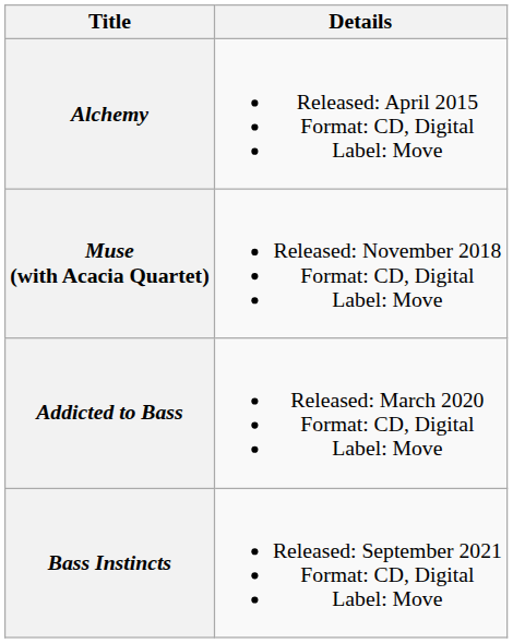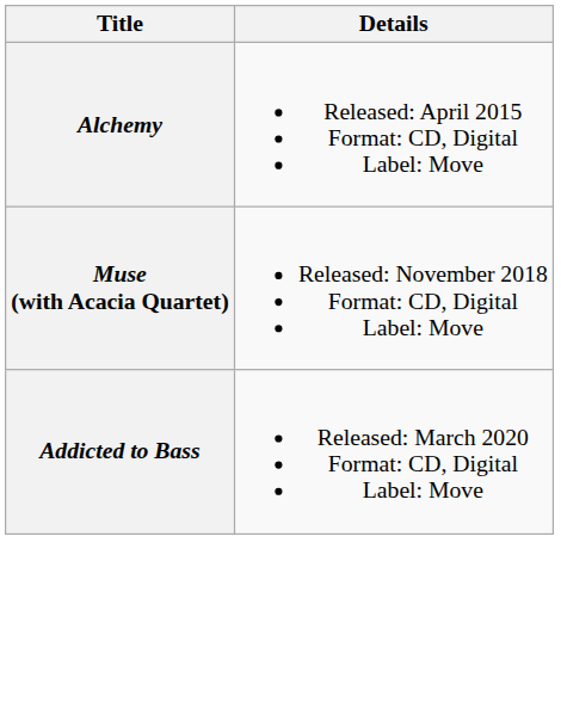 <table class="wikitable plainrowheaders" style="text-align:center;" border="1">
 <tr>
 <th>Title</th>
 <th>Details</th>
 </tr>
 <tr>
 <th scope="row"><em>Alchemy</em></th>
 <td><br><ul><li>Released: April 2015</li><li>Format: CD, Digital</li><li>Label: Move</li></ul></td>
 </tr>
 <tr>
 <th scope="row"><em>Muse</em> <br> (with Acacia Quartet)</th>
 <td><br><ul><li>Released: November 2018</li><li>Format: CD, Digital</li><li>Label: Move</li></ul></td>
 </tr>
 <tr>
 <th scope="row"><em>Addicted to Bass</em></th>
 <td><br><ul><li>Released: March 2020</li><li>Format: CD, Digital</li><li>Label: Move</li></ul></td>
 </tr>
-<tr>
-<th scope="row"><em>Bass Instincts</em></th>
-<td><br><ul><li>Released: September 2021</li><li>Format: CD, Digital</li><li>Label: Move</li></ul></td>
-</tr>
 </table>
